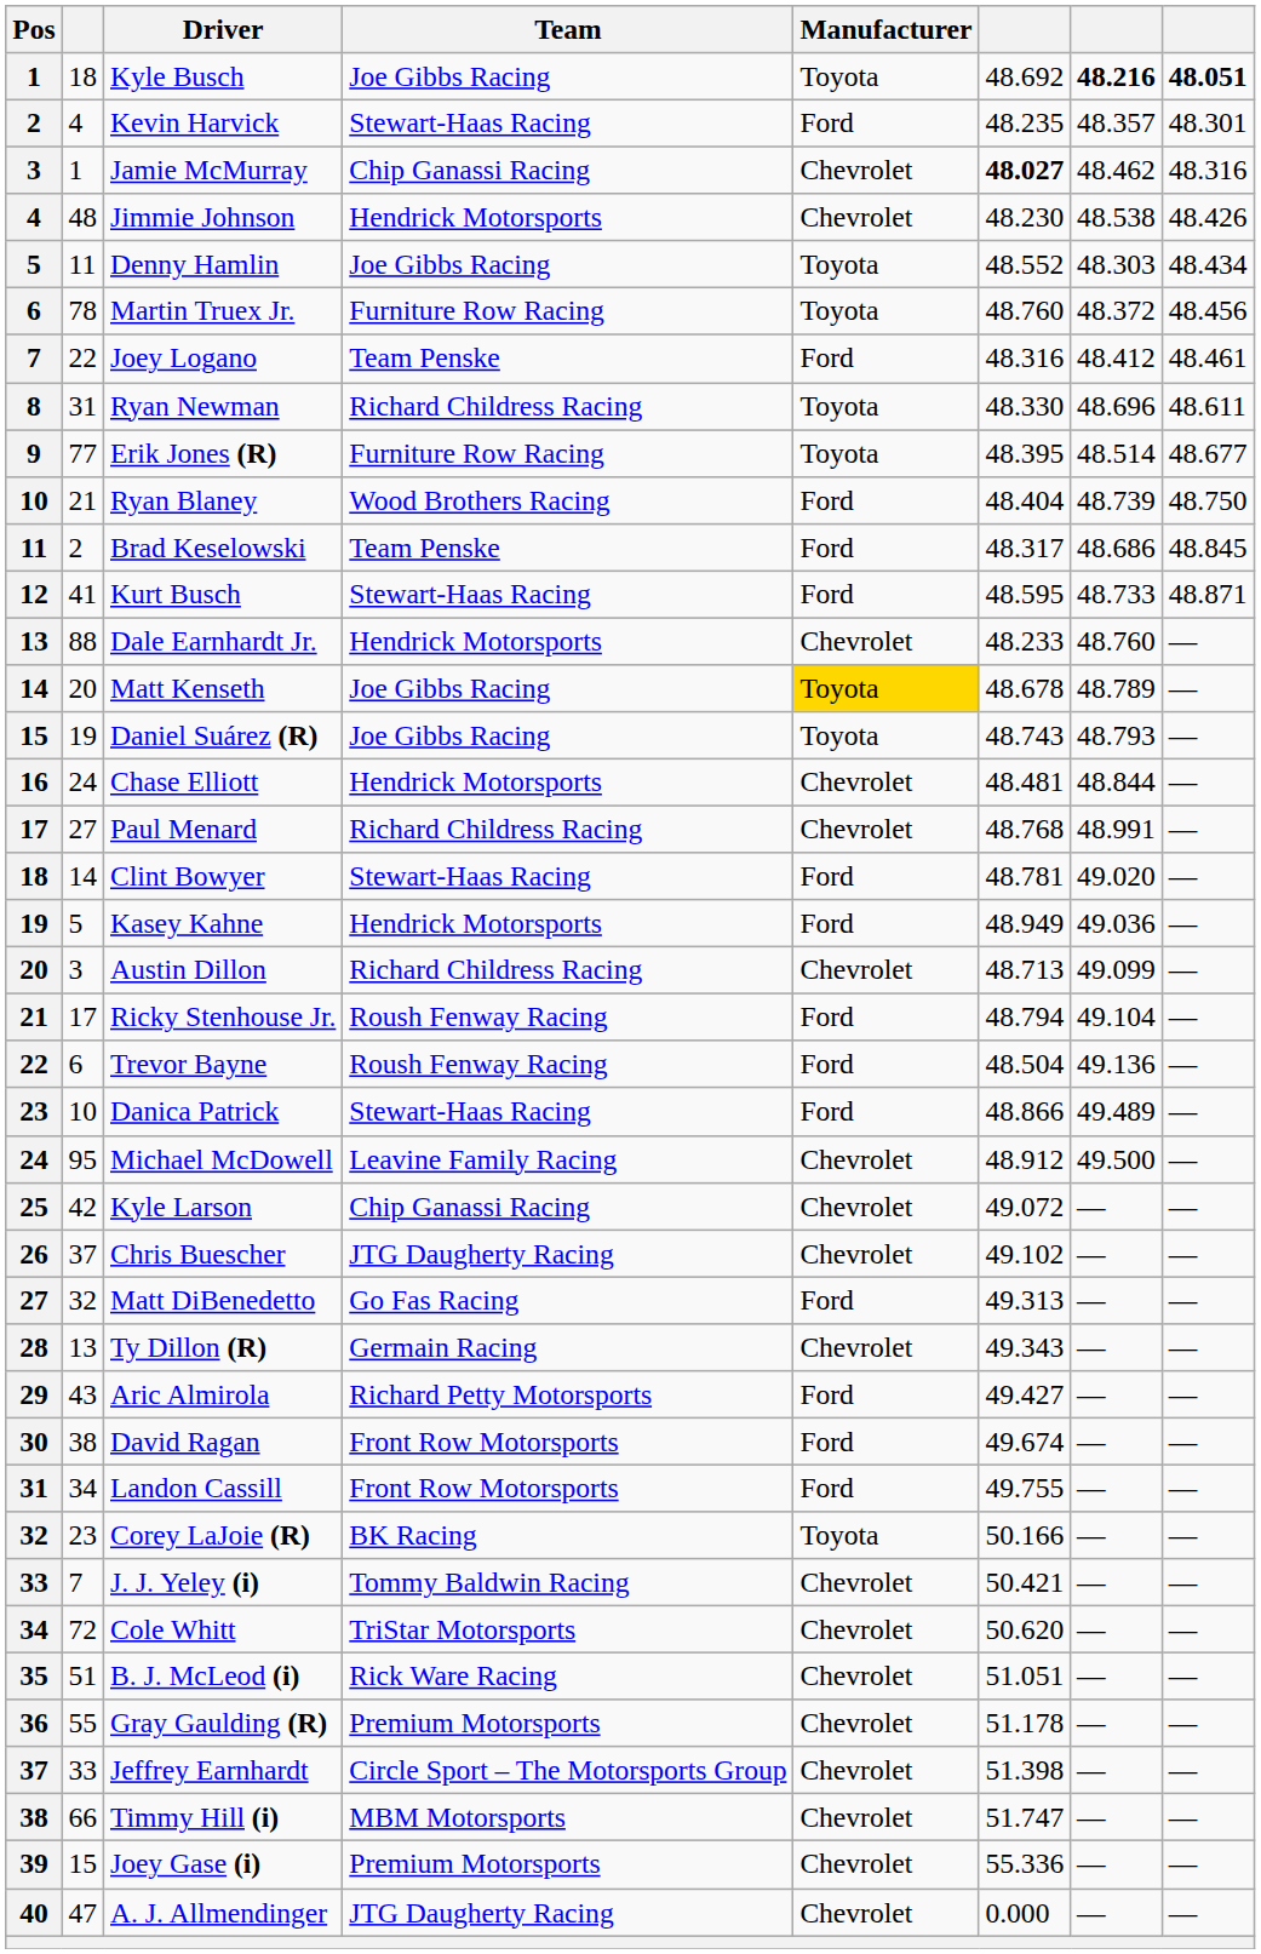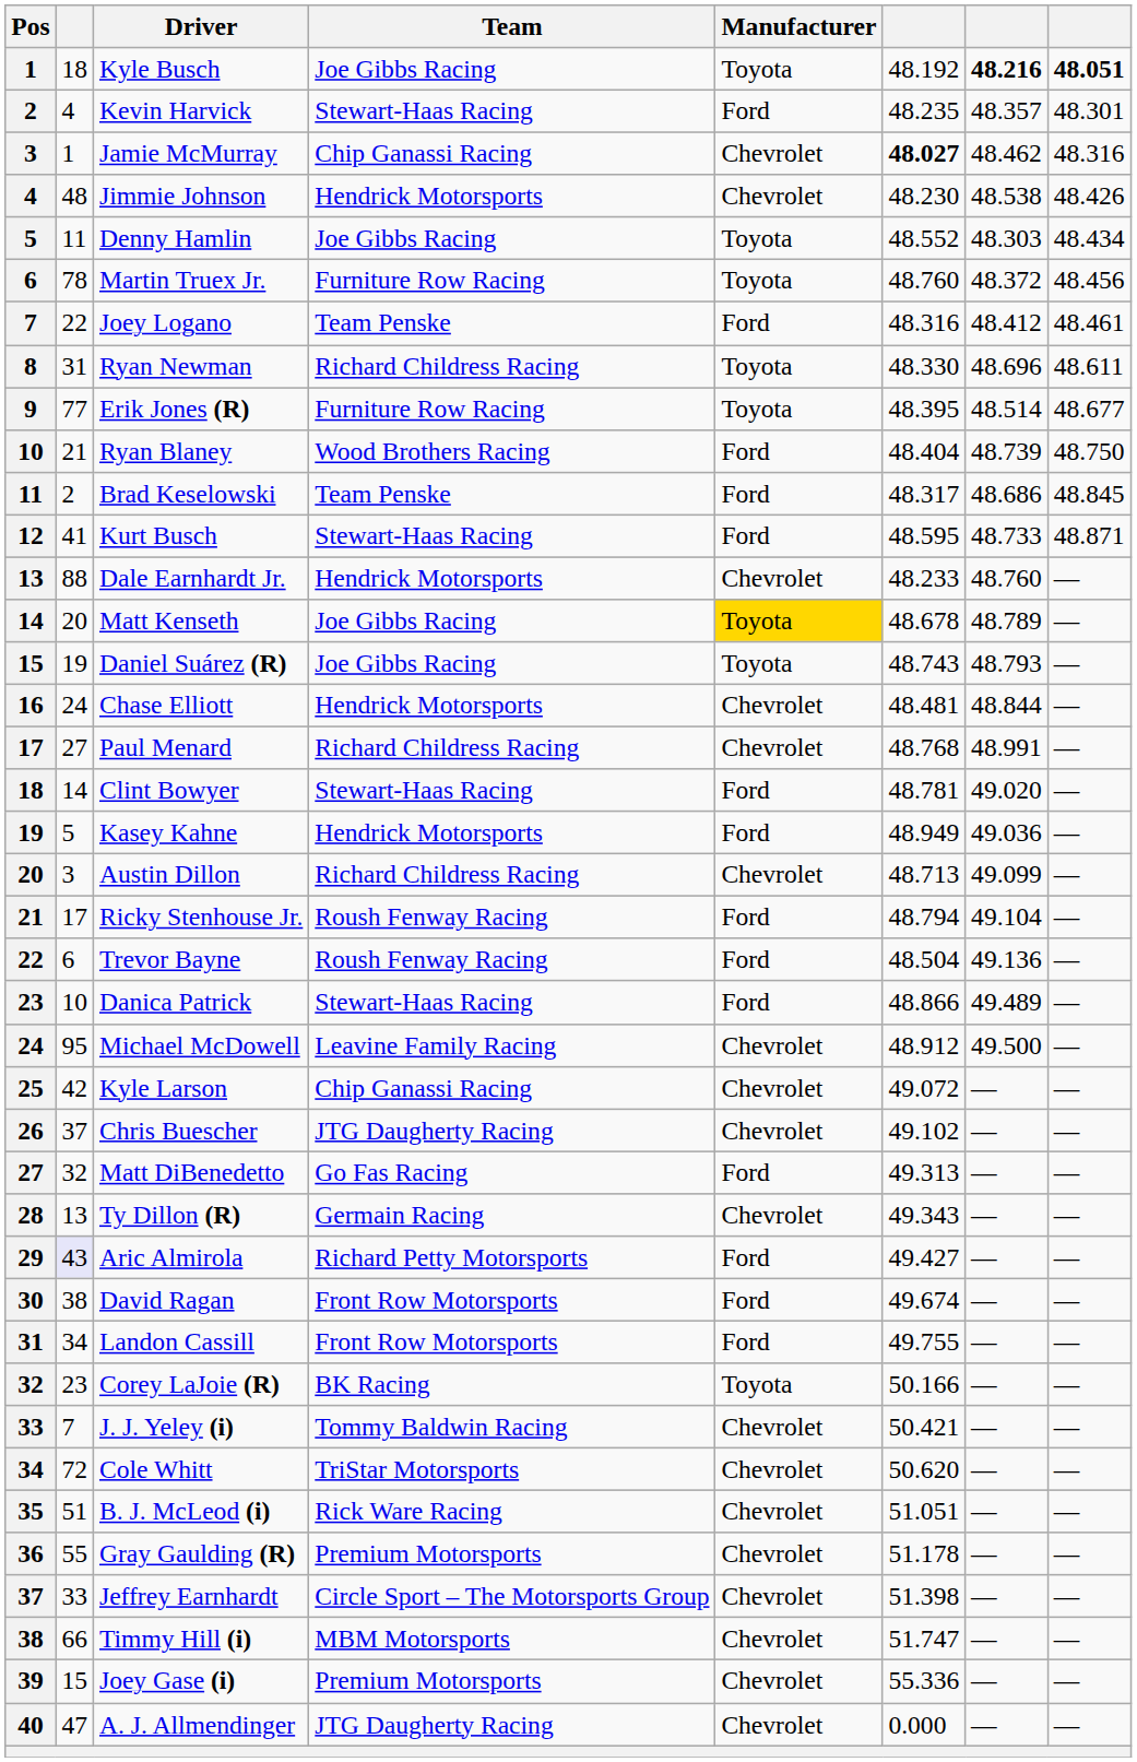 <table class="wikitable" style="font-size:95%">
 <tr>
 <th>Pos</th>
 <th></th>
 <th>Driver</th>
 <th>Team</th>
 <th>Manufacturer</th>
 <th></th>
 <th></th>
 <th></th>
 </tr>
 <tr>
 <th>1</th>
 <td>18</td>
 <td><a href='#'>Kyle Busch</a></td>
 <td><a href='#'>Joe Gibbs Racing</a></td>
 <td>Toyota</td>
-<td>48.692</td>
+<td>48.192</td>
 <td><strong>48.216</strong></td>
 <td><strong>48.051</strong></td>
 </tr>
 <tr>
 <th>2</th>
 <td>4</td>
 <td><a href='#'>Kevin Harvick</a></td>
 <td><a href='#'>Stewart-Haas Racing</a></td>
 <td>Ford</td>
 <td>48.235</td>
 <td>48.357</td>
 <td>48.301</td>
 </tr>
 <tr>
 <th>3</th>
 <td>1</td>
 <td><a href='#'>Jamie McMurray</a></td>
 <td><a href='#'>Chip Ganassi Racing</a></td>
 <td>Chevrolet</td>
 <td><strong>48.027</strong></td>
 <td>48.462</td>
 <td>48.316</td>
 </tr>
 <tr>
 <th>4</th>
 <td>48</td>
 <td><a href='#'>Jimmie Johnson</a></td>
 <td><a href='#'>Hendrick Motorsports</a></td>
 <td>Chevrolet</td>
 <td>48.230</td>
 <td>48.538</td>
 <td>48.426</td>
 </tr>
 <tr>
 <th>5</th>
 <td>11</td>
 <td><a href='#'>Denny Hamlin</a></td>
 <td><a href='#'>Joe Gibbs Racing</a></td>
 <td>Toyota</td>
 <td>48.552</td>
 <td>48.303</td>
 <td>48.434</td>
 </tr>
 <tr>
 <th>6</th>
 <td>78</td>
 <td><a href='#'>Martin Truex Jr.</a></td>
 <td><a href='#'>Furniture Row Racing</a></td>
 <td>Toyota</td>
 <td>48.760</td>
 <td>48.372</td>
 <td>48.456</td>
 </tr>
 <tr>
 <th>7</th>
 <td>22</td>
 <td><a href='#'>Joey Logano</a></td>
 <td><a href='#'>Team Penske</a></td>
 <td>Ford</td>
 <td>48.316</td>
 <td>48.412</td>
 <td>48.461</td>
 </tr>
 <tr>
 <th>8</th>
 <td>31</td>
 <td><a href='#'>Ryan Newman</a></td>
 <td><a href='#'>Richard Childress Racing</a></td>
 <td>Toyota</td>
 <td>48.330</td>
 <td>48.696</td>
 <td>48.611</td>
 </tr>
 <tr>
 <th>9</th>
 <td>77</td>
 <td><a href='#'>Erik Jones</a> <strong>(R)</strong></td>
 <td><a href='#'>Furniture Row Racing</a></td>
 <td>Toyota</td>
 <td>48.395</td>
 <td>48.514</td>
 <td>48.677</td>
 </tr>
 <tr>
 <th>10</th>
 <td>21</td>
 <td><a href='#'>Ryan Blaney</a></td>
 <td><a href='#'>Wood Brothers Racing</a></td>
 <td>Ford</td>
 <td>48.404</td>
 <td>48.739</td>
 <td>48.750</td>
 </tr>
 <tr>
 <th>11</th>
 <td>2</td>
 <td><a href='#'>Brad Keselowski</a></td>
 <td><a href='#'>Team Penske</a></td>
 <td>Ford</td>
 <td>48.317</td>
 <td>48.686</td>
 <td>48.845</td>
 </tr>
 <tr>
 <th>12</th>
 <td>41</td>
 <td><a href='#'>Kurt Busch</a></td>
 <td><a href='#'>Stewart-Haas Racing</a></td>
 <td>Ford</td>
 <td>48.595</td>
 <td>48.733</td>
 <td>48.871</td>
 </tr>
 <tr>
 <th>13</th>
 <td>88</td>
 <td><a href='#'>Dale Earnhardt Jr.</a></td>
 <td><a href='#'>Hendrick Motorsports</a></td>
 <td>Chevrolet</td>
 <td>48.233</td>
 <td>48.760</td>
 <td>—</td>
 </tr>
 <tr>
 <th>14</th>
 <td>20</td>
 <td><a href='#'>Matt Kenseth</a></td>
 <td><a href='#'>Joe Gibbs Racing</a></td>
 <td style="background: gold;">Toyota</td>
 <td>48.678</td>
 <td>48.789</td>
 <td>—</td>
 </tr>
 <tr>
 <th>15</th>
 <td>19</td>
 <td><a href='#'>Daniel Suárez</a> <strong>(R)</strong></td>
 <td><a href='#'>Joe Gibbs Racing</a></td>
 <td>Toyota</td>
 <td>48.743</td>
 <td>48.793</td>
 <td>—</td>
 </tr>
 <tr>
 <th>16</th>
 <td>24</td>
 <td><a href='#'>Chase Elliott</a></td>
 <td><a href='#'>Hendrick Motorsports</a></td>
 <td>Chevrolet</td>
 <td>48.481</td>
 <td>48.844</td>
 <td>—</td>
 </tr>
 <tr>
 <th>17</th>
 <td>27</td>
 <td><a href='#'>Paul Menard</a></td>
 <td><a href='#'>Richard Childress Racing</a></td>
 <td>Chevrolet</td>
 <td>48.768</td>
 <td>48.991</td>
 <td>—</td>
 </tr>
 <tr>
 <th>18</th>
 <td>14</td>
 <td><a href='#'>Clint Bowyer</a></td>
 <td><a href='#'>Stewart-Haas Racing</a></td>
 <td>Ford</td>
 <td>48.781</td>
 <td>49.020</td>
 <td>—</td>
 </tr>
 <tr>
 <th>19</th>
 <td>5</td>
 <td><a href='#'>Kasey Kahne</a></td>
 <td><a href='#'>Hendrick Motorsports</a></td>
 <td>Ford</td>
 <td>48.949</td>
 <td>49.036</td>
 <td>—</td>
 </tr>
 <tr>
 <th>20</th>
 <td>3</td>
 <td><a href='#'>Austin Dillon</a></td>
 <td><a href='#'>Richard Childress Racing</a></td>
 <td>Chevrolet</td>
 <td>48.713</td>
 <td>49.099</td>
 <td>—</td>
 </tr>
 <tr>
 <th>21</th>
 <td>17</td>
 <td><a href='#'>Ricky Stenhouse Jr.</a></td>
 <td><a href='#'>Roush Fenway Racing</a></td>
 <td>Ford</td>
 <td>48.794</td>
 <td>49.104</td>
 <td>—</td>
 </tr>
 <tr>
 <th>22</th>
 <td>6</td>
 <td><a href='#'>Trevor Bayne</a></td>
 <td><a href='#'>Roush Fenway Racing</a></td>
 <td>Ford</td>
 <td>48.504</td>
 <td>49.136</td>
 <td>—</td>
 </tr>
 <tr>
 <th>23</th>
 <td>10</td>
 <td><a href='#'>Danica Patrick</a></td>
 <td><a href='#'>Stewart-Haas Racing</a></td>
 <td>Ford</td>
 <td>48.866</td>
 <td>49.489</td>
 <td>—</td>
 </tr>
 <tr>
 <th>24</th>
 <td>95</td>
 <td><a href='#'>Michael McDowell</a></td>
 <td><a href='#'>Leavine Family Racing</a></td>
 <td>Chevrolet</td>
 <td>48.912</td>
 <td>49.500</td>
 <td>—</td>
 </tr>
 <tr>
 <th>25</th>
 <td>42</td>
 <td><a href='#'>Kyle Larson</a></td>
 <td><a href='#'>Chip Ganassi Racing</a></td>
 <td>Chevrolet</td>
 <td>49.072</td>
 <td>—</td>
 <td>—</td>
 </tr>
 <tr>
 <th>26</th>
 <td>37</td>
 <td><a href='#'>Chris Buescher</a></td>
 <td><a href='#'>JTG Daugherty Racing</a></td>
 <td>Chevrolet</td>
 <td>49.102</td>
 <td>—</td>
 <td>—</td>
 </tr>
 <tr>
 <th>27</th>
 <td>32</td>
 <td><a href='#'>Matt DiBenedetto</a></td>
 <td><a href='#'>Go Fas Racing</a></td>
 <td>Ford</td>
 <td>49.313</td>
 <td>—</td>
 <td>—</td>
 </tr>
 <tr>
 <th>28</th>
 <td>13</td>
 <td><a href='#'>Ty Dillon</a> <strong>(R)</strong></td>
 <td><a href='#'>Germain Racing</a></td>
 <td>Chevrolet</td>
 <td>49.343</td>
 <td>—</td>
 <td>—</td>
 </tr>
 <tr>
 <th>29</th>
-<td>43</td>
+<td style="background: lavender;">43</td>
 <td><a href='#'>Aric Almirola</a></td>
 <td><a href='#'>Richard Petty Motorsports</a></td>
 <td>Ford</td>
 <td>49.427</td>
 <td>—</td>
 <td>—</td>
 </tr>
 <tr>
 <th>30</th>
 <td>38</td>
 <td><a href='#'>David Ragan</a></td>
 <td><a href='#'>Front Row Motorsports</a></td>
 <td>Ford</td>
 <td>49.674</td>
 <td>—</td>
 <td>—</td>
 </tr>
 <tr>
 <th>31</th>
 <td>34</td>
 <td><a href='#'>Landon Cassill</a></td>
 <td><a href='#'>Front Row Motorsports</a></td>
 <td>Ford</td>
 <td>49.755</td>
 <td>—</td>
 <td>—</td>
 </tr>
 <tr>
 <th>32</th>
 <td>23</td>
 <td><a href='#'>Corey LaJoie</a> <strong>(R)</strong></td>
 <td><a href='#'>BK Racing</a></td>
 <td>Toyota</td>
 <td>50.166</td>
 <td>—</td>
 <td>—</td>
 </tr>
 <tr>
 <th>33</th>
 <td>7</td>
 <td><a href='#'>J. J. Yeley</a> <strong>(i)</strong></td>
 <td><a href='#'>Tommy Baldwin Racing</a></td>
 <td>Chevrolet</td>
 <td>50.421</td>
 <td>—</td>
 <td>—</td>
 </tr>
 <tr>
 <th>34</th>
 <td>72</td>
 <td><a href='#'>Cole Whitt</a></td>
 <td><a href='#'>TriStar Motorsports</a></td>
 <td>Chevrolet</td>
 <td>50.620</td>
 <td>—</td>
 <td>—</td>
 </tr>
 <tr>
 <th>35</th>
 <td>51</td>
 <td><a href='#'>B. J. McLeod</a> <strong>(i)</strong></td>
 <td><a href='#'>Rick Ware Racing</a></td>
 <td>Chevrolet</td>
 <td>51.051</td>
 <td>—</td>
 <td>—</td>
 </tr>
 <tr>
 <th>36</th>
 <td>55</td>
 <td><a href='#'>Gray Gaulding</a> <strong>(R)</strong></td>
 <td><a href='#'>Premium Motorsports</a></td>
 <td>Chevrolet</td>
 <td>51.178</td>
 <td>—</td>
 <td>—</td>
 </tr>
 <tr>
 <th>37</th>
 <td>33</td>
 <td><a href='#'>Jeffrey Earnhardt</a></td>
 <td><a href='#'>Circle Sport – The Motorsports Group</a></td>
 <td>Chevrolet</td>
 <td>51.398</td>
 <td>—</td>
 <td>—</td>
 </tr>
 <tr>
 <th>38</th>
 <td>66</td>
 <td><a href='#'>Timmy Hill</a> <strong>(i)</strong></td>
 <td><a href='#'>MBM Motorsports</a></td>
 <td>Chevrolet</td>
 <td>51.747</td>
 <td>—</td>
 <td>—</td>
 </tr>
 <tr>
 <th>39</th>
 <td>15</td>
 <td><a href='#'>Joey Gase</a> <strong>(i)</strong></td>
 <td><a href='#'>Premium Motorsports</a></td>
 <td>Chevrolet</td>
 <td>55.336</td>
 <td>—</td>
 <td>—</td>
 </tr>
 <tr>
 <th>40</th>
 <td>47</td>
 <td><a href='#'>A. J. Allmendinger</a></td>
 <td><a href='#'>JTG Daugherty Racing</a></td>
 <td>Chevrolet</td>
 <td>0.000</td>
 <td>—</td>
 <td>—</td>
 </tr>
 <tr>
 <th colspan="8"></th>
 </tr>
 </table>
